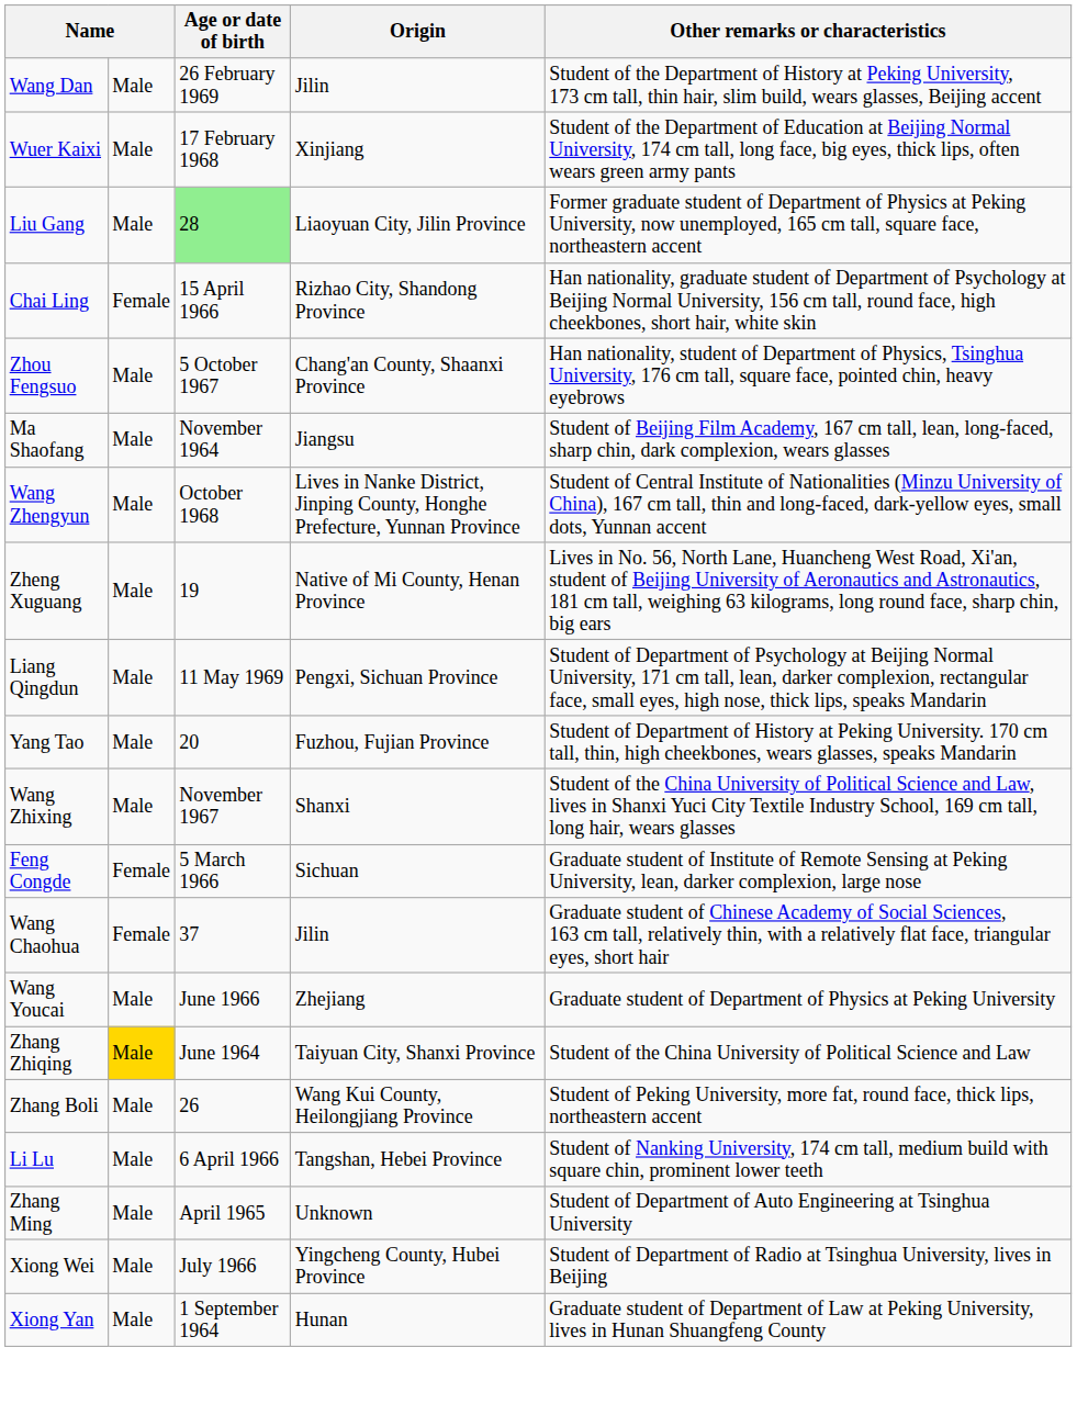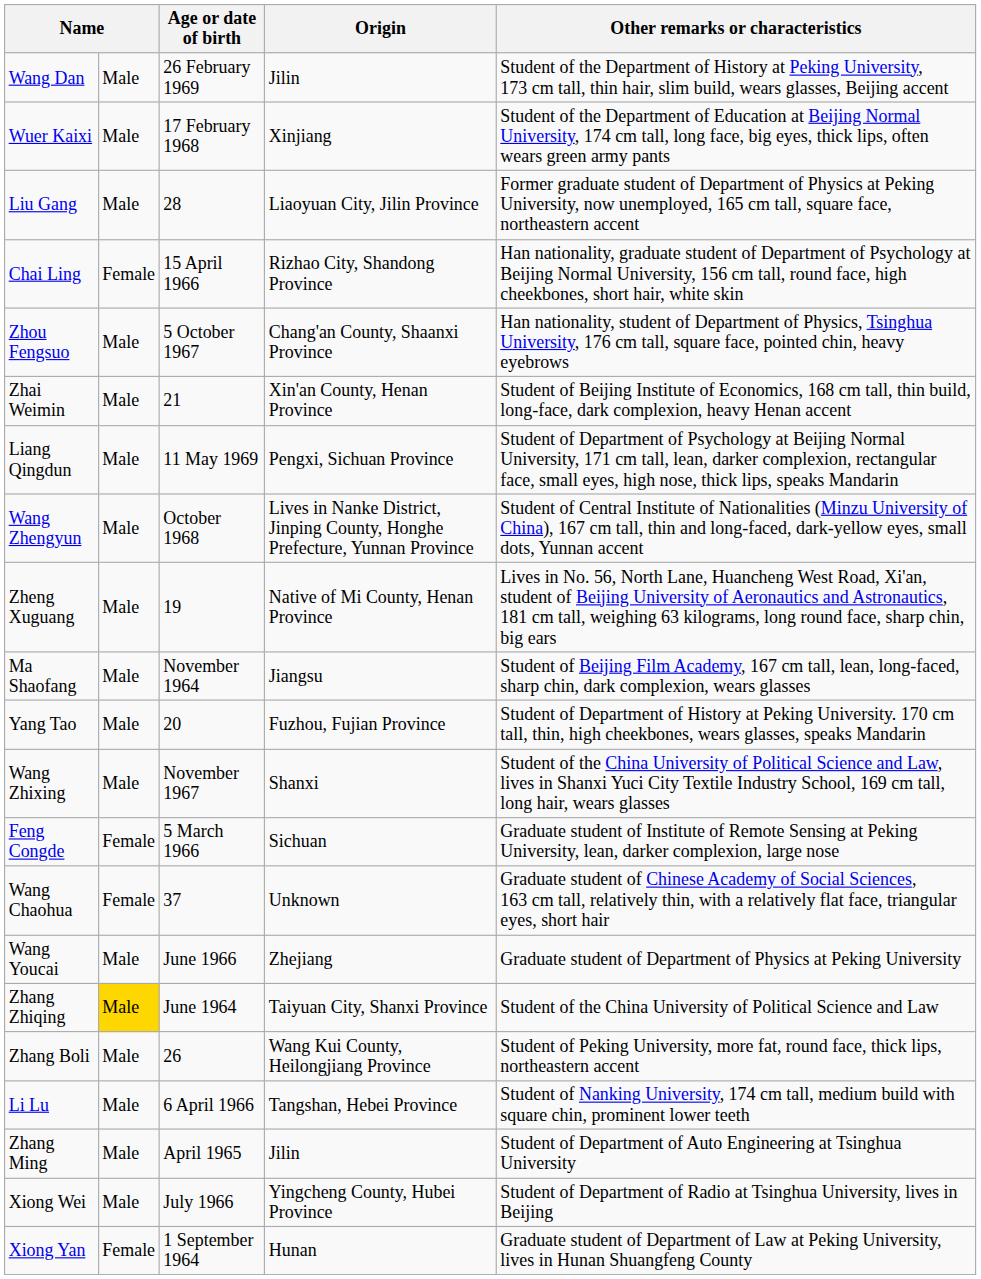 <table class=wikitable>
 <tr>
 <th colspan=2>Name</th>
 <th>Age or date of birth</th>
 <th>Origin</th>
 <th>Other remarks or characteristics</th>
 </tr>
 <tr>
 <td><a href='#'>Wang Dan</a></td>
 <td>Male</td>
 <td>26 February 1969</td>
 <td>Jilin</td>
 <td>Student of the Department of History at <a href='#'>Peking University</a>, 173 cm tall, thin hair, slim build, wears glasses, Beijing accent</td>
 </tr>
 <tr>
 <td><a href='#'>Wuer Kaixi</a></td>
 <td>Male</td>
 <td>17 February 1968</td>
 <td>Xinjiang</td>
 <td>Student of the Department of Education at <a href='#'>Beijing Normal University</a>, 174 cm tall, long face, big eyes, thick lips, often wears green army pants</td>
 </tr>
 <tr>
 <td><a href='#'>Liu Gang</a></td>
 <td>Male</td>
-<td style="background: lightgreen;">28</td>
+<td>28</td>
 <td>Liaoyuan City, Jilin Province</td>
 <td>Former graduate student of Department of Physics at Peking University, now unemployed, 165 cm tall, square face, northeastern accent</td>
 </tr>
 <tr>
 <td><a href='#'>Chai Ling</a></td>
 <td>Female</td>
 <td>15 April 1966</td>
 <td>Rizhao City, Shandong Province</td>
 <td>Han nationality, graduate student of Department of Psychology at Beijing Normal University, 156 cm tall, round face, high cheekbones, short hair, white skin</td>
 </tr>
 <tr>
 <td><a href='#'>Zhou Fengsuo</a></td>
 <td>Male</td>
 <td>5 October 1967</td>
 <td>Chang'an County, Shaanxi Province</td>
 <td>Han nationality, student of Department of Physics, <a href='#'>Tsinghua University</a>, 176 cm tall, square face, pointed chin, heavy eyebrows</td>
 </tr>
 <tr>
-<td>Ma Shaofang</td>
+<td>Zhai Weimin</td>
 <td>Male</td>
-<td>November 1964</td>
-<td>Jiangsu</td>
-<td>Student of <a href='#'>Beijing Film Academy</a>, 167 cm tall, lean, long-faced, sharp chin, dark complexion, wears glasses</td>
+<td>21</td>
+<td>Xin'an County, Henan Province</td>
+<td>Student of Beijing Institute of Economics, 168 cm tall, thin build, long-face, dark complexion, heavy Henan accent</td>
+</tr>
+<tr>
+<td>Liang Qingdun</td>
+<td>Male</td>
+<td>11 May 1969</td>
+<td>Pengxi, Sichuan Province</td>
+<td>Student of Department of Psychology at Beijing Normal University, 171 cm tall, lean, darker complexion, rectangular face, small eyes, high nose, thick lips, speaks Mandarin</td>
 </tr>
 <tr>
 <td><a href='#'>Wang Zhengyun</a></td>
 <td>Male</td>
 <td>October 1968</td>
 <td>Lives in Nanke District, Jinping County, Honghe Prefecture, Yunnan Province</td>
 <td>Student of Central Institute of Nationalities (<a href='#'>Minzu University of China</a>), 167 cm tall, thin and long-faced, dark-yellow eyes, small dots, Yunnan accent</td>
 </tr>
 <tr>
 <td>Zheng Xuguang</td>
 <td>Male</td>
 <td>19</td>
 <td>Native of Mi County, Henan Province</td>
 <td>Lives in No. 56, North Lane, Huancheng West Road, Xi'an, student of <a href='#'>Beijing University of Aeronautics and Astronautics</a>, 181 cm tall, weighing 63 kilograms, long round face, sharp chin, big ears</td>
 </tr>
 <tr>
-<td>Liang Qingdun</td>
+<td>Ma Shaofang</td>
 <td>Male</td>
-<td>11 May 1969</td>
-<td>Pengxi, Sichuan Province</td>
-<td>Student of Department of Psychology at Beijing Normal University, 171 cm tall, lean, darker complexion, rectangular face, small eyes, high nose, thick lips, speaks Mandarin</td>
+<td>November 1964</td>
+<td>Jiangsu</td>
+<td>Student of <a href='#'>Beijing Film Academy</a>, 167 cm tall, lean, long-faced, sharp chin, dark complexion, wears glasses</td>
 </tr>
 <tr>
 <td>Yang Tao</td>
 <td>Male</td>
 <td>20</td>
 <td>Fuzhou, Fujian Province</td>
 <td>Student of Department of History at Peking University. 170 cm tall, thin, high cheekbones, wears glasses, speaks Mandarin</td>
 </tr>
 <tr>
 <td>Wang Zhixing</td>
 <td>Male</td>
 <td>November 1967</td>
 <td>Shanxi</td>
 <td>Student of the <a href='#'>China University of Political Science and Law</a>, lives in Shanxi Yuci City Textile Industry School, 169 cm tall, long hair, wears glasses</td>
 </tr>
 <tr>
 <td><a href='#'>Feng Congde</a></td>
 <td>Female</td>
 <td>5 March 1966</td>
 <td>Sichuan</td>
 <td>Graduate student of Institute of Remote Sensing at Peking University, lean, darker complexion, large nose</td>
 </tr>
 <tr>
 <td>Wang Chaohua</td>
 <td>Female</td>
 <td>37</td>
-<td>Jilin</td>
+<td>Unknown</td>
 <td>Graduate student of <a href='#'>Chinese Academy of Social Sciences</a>, 163 cm tall, relatively thin, with a relatively flat face, triangular eyes, short hair</td>
 </tr>
 <tr>
 <td>Wang Youcai</td>
 <td>Male</td>
 <td>June 1966</td>
 <td>Zhejiang</td>
 <td>Graduate student of Department of Physics at Peking University</td>
 </tr>
 <tr>
 <td>Zhang Zhiqing</td>
 <td style="background: gold;">Male</td>
 <td>June 1964</td>
 <td>Taiyuan City, Shanxi Province</td>
 <td>Student of the China University of Political Science and Law</td>
 </tr>
 <tr>
 <td>Zhang Boli</td>
 <td>Male</td>
 <td>26</td>
 <td>Wang Kui County, Heilongjiang Province</td>
 <td>Student of Peking University, more fat, round face, thick lips, northeastern accent</td>
 </tr>
 <tr>
 <td><a href='#'>Li Lu</a></td>
 <td>Male</td>
 <td>6 April 1966</td>
 <td>Tangshan, Hebei Province</td>
 <td>Student of <a href='#'>Nanking University</a>, 174 cm tall, medium build with square chin, prominent lower teeth</td>
 </tr>
 <tr>
 <td>Zhang Ming</td>
 <td>Male</td>
 <td>April 1965</td>
-<td>Unknown</td>
+<td>Jilin</td>
 <td>Student of Department of Auto Engineering at Tsinghua University</td>
 </tr>
 <tr>
 <td>Xiong Wei</td>
 <td>Male</td>
 <td>July 1966</td>
 <td>Yingcheng County, Hubei Province</td>
 <td>Student of Department of Radio at Tsinghua University, lives in Beijing</td>
 </tr>
 <tr>
 <td><a href='#'>Xiong Yan</a></td>
-<td>Male</td>
+<td>Female</td>
 <td>1 September 1964</td>
 <td>Hunan</td>
 <td>Graduate student of Department of Law at Peking University, lives in Hunan Shuangfeng County</td>
 </tr>
 </table>
